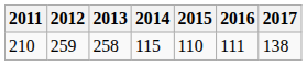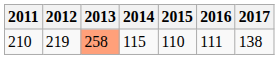 <table class="wikitable">
 <tr>
 <th>2011</th>
 <th>2012</th>
 <th>2013</th>
 <th>2014</th>
 <th>2015</th>
 <th>2016</th>
 <th>2017</th>
 </tr>
 <tr>
 <td>210</td>
-<td>259</td>
-<td>258</td>
+<td>219</td>
+<td style="background: lightsalmon;">258</td>
 <td>115</td>
 <td>110</td>
 <td>111</td>
 <td>138</td>
 </tr>
 </table>
